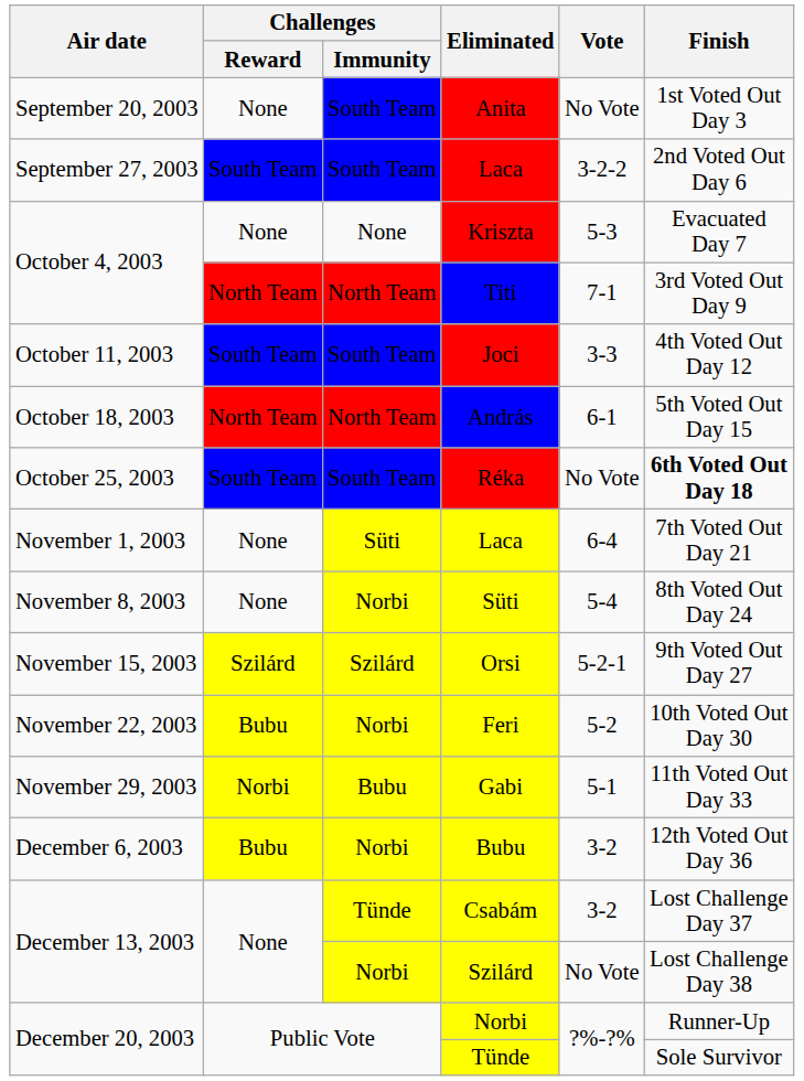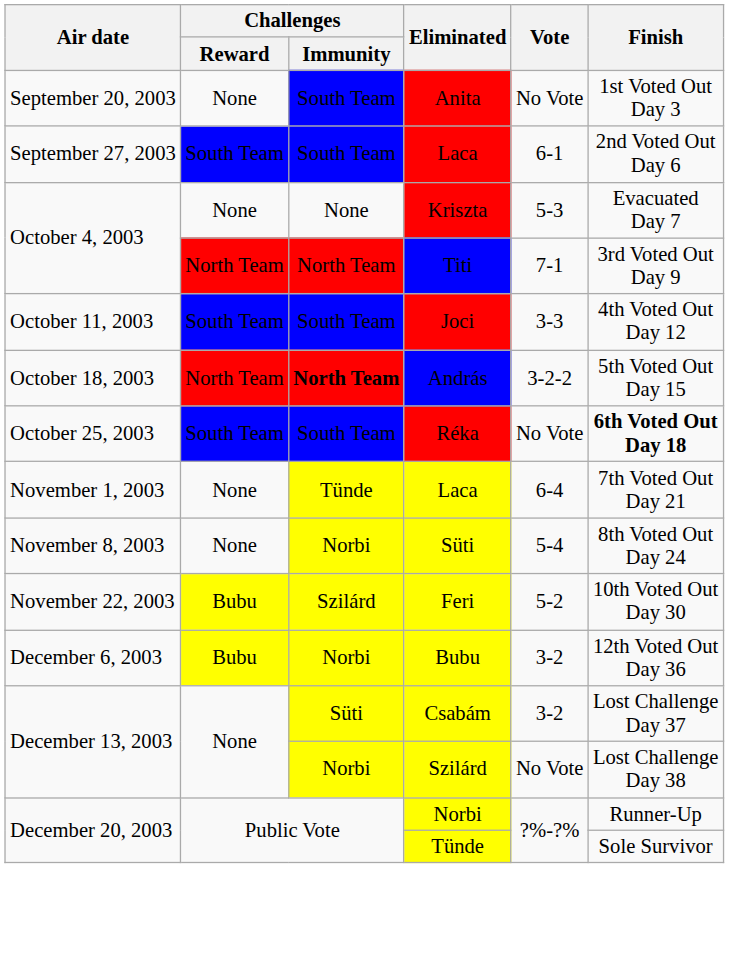 <table class="wikitable" style="margin:auto; text-align:center">
 <tr>
 <th rowspan=2>Air date</th>
 <th colspan=2>Challenges</th>
 <th rowspan=2>Eliminated</th>
 <th rowspan=2>Vote</th>
 <th rowspan=2>Finish</th>
 </tr>
 <tr>
 <th>Reward</th>
 <th>Immunity</th>
 </tr>
 <tr>
 <td align="left" rowspan=1>September 20, 2003</td>
 <td>None</td>
 <td bgcolor="blue" >South Team</td>
 <td bgcolor="red">Anita</td>
 <td>No Vote</td>
 <td>1st Voted Out<br>Day 3</td>
 </tr>
 <tr>
 <td align="left">September 27, 2003</td>
 <td bgcolor="blue" >South Team</td>
 <td bgcolor="blue" >South Team</td>
 <td bgcolor="red">Laca</td>
-<td>3-2-2</td>
+<td>6-1</td>
 <td>2nd Voted Out<br>Day 6</td>
 </tr>
 <tr>
 <td align="left" rowspan=2>October 4, 2003</td>
 <td>None</td>
 <td>None</td>
 <td bgcolor="red">Kriszta</td>
 <td>5-3</td>
 <td>Evacuated<br>Day 7</td>
 </tr>
 <tr>
 <td bgcolor="red">North Team</td>
 <td bgcolor="red">North Team</td>
 <td bgcolor="blue" >Titi</td>
 <td>7-1</td>
 <td>3rd Voted Out<br>Day 9</td>
 </tr>
 <tr>
 <td align="left">October 11, 2003</td>
 <td bgcolor="blue" >South Team</td>
 <td bgcolor="blue" >South Team</td>
 <td bgcolor="red">Joci</td>
 <td>3-3</td>
 <td>4th Voted Out<br>Day 12</td>
 </tr>
 <tr>
 <td align="left">October 18, 2003</td>
 <td bgcolor="red">North Team</td>
-<td bgcolor="red">North Team</td>
+<td bgcolor="red"><strong>North Team</strong></td>
 <td bgcolor="blue" >András</td>
-<td>6-1</td>
+<td>3-2-2</td>
 <td>5th Voted Out<br>Day 15</td>
 </tr>
 <tr>
 <td align="left">October 25, 2003</td>
 <td bgcolor="blue" >South Team</td>
 <td bgcolor="blue" >South Team</td>
 <td bgcolor="red">Réka</td>
 <td>No Vote</td>
 <td><strong>6th Voted Out<br>Day 18</strong></td>
 </tr>
 <tr>
 <td align="left">November 1, 2003</td>
 <td>None</td>
-<td bgcolor="yellow">Süti</td>
+<td bgcolor="yellow">Tünde</td>
 <td bgcolor="yellow">Laca</td>
 <td>6-4</td>
 <td>7th Voted Out<br>Day 21</td>
 </tr>
 <tr>
 <td align="left">November 8, 2003</td>
 <td>None</td>
 <td bgcolor="yellow">Norbi</td>
 <td bgcolor="yellow">Süti</td>
 <td>5-4</td>
 <td>8th Voted Out<br>Day 24</td>
 </tr>
 <tr>
-<td align="left">November 15, 2003</td>
-<td bgcolor="yellow">Szilárd</td>
-<td bgcolor="yellow">Szilárd</td>
-<td bgcolor="yellow">Orsi</td>
-<td>5-2-1</td>
-<td>9th Voted Out<br>Day 27</td>
-</tr>
-<tr>
 <td align="left">November 22, 2003</td>
 <td bgcolor="yellow">Bubu</td>
-<td bgcolor="yellow">Norbi</td>
+<td bgcolor="yellow">Szilárd</td>
 <td bgcolor="yellow">Feri</td>
 <td>5-2</td>
 <td>10th Voted Out<br>Day 30</td>
-</tr>
-<tr>
-<td align="left">November 29, 2003</td>
-<td bgcolor="yellow">Norbi</td>
-<td bgcolor="yellow">Bubu</td>
-<td bgcolor="yellow">Gabi</td>
-<td>5-1</td>
-<td>11th Voted Out<br>Day 33</td>
 </tr>
 <tr>
 <td align="left">December 6, 2003</td>
 <td bgcolor="yellow">Bubu</td>
 <td bgcolor="yellow">Norbi</td>
 <td bgcolor="yellow">Bubu</td>
 <td>3-2</td>
 <td>12th Voted Out<br>Day 36</td>
 </tr>
 <tr>
 <td rowspan=2 align="left">December 13, 2003</td>
 <td rowspan=2>None</td>
-<td bgcolor="yellow">Tünde</td>
+<td bgcolor="yellow">Süti</td>
 <td bgcolor="yellow">Csabám</td>
 <td>3-2</td>
 <td>Lost Challenge<br>Day 37</td>
 </tr>
 <tr>
 <td bgcolor="yellow">Norbi</td>
 <td bgcolor="yellow">Szilárd</td>
 <td>No Vote</td>
 <td>Lost Challenge<br>Day 38</td>
 </tr>
 <tr>
 <td rowspan=2 align="left">December 20, 2003</td>
 <td rowspan=2 colspan=2>Public Vote</td>
 <td bgcolor="yellow">Norbi</td>
 <td rowspan=2>?%-?%</td>
 <td>Runner-Up</td>
 </tr>
 <tr>
 <td bgcolor="yellow">Tünde</td>
 <td>Sole Survivor</td>
 </tr>
 </table>
